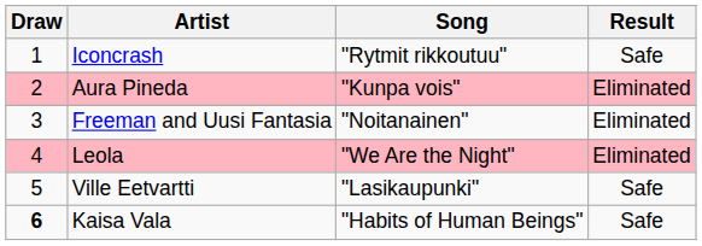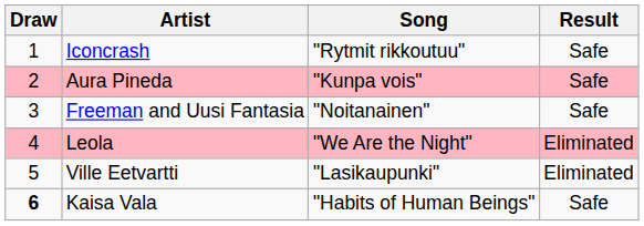 <table class="sortable wikitable" style="margin: 1em auto 1em auto; text-align:center;">
 <tr>
 <th>Draw</th>
 <th>Artist</th>
 <th>Song</th>
 <th>Result</th>
 </tr>
 <tr>
 <td>1</td>
 <td align="left"><a href='#'>Iconcrash</a></td>
 <td align="left">"Rytmit rikkoutuu"</td>
 <td>Safe</td>
 </tr>
 <tr style="background:lightpink;">
 <td>2</td>
 <td align="left">Aura Pineda</td>
 <td align="left">"Kunpa vois"</td>
-<td>Eliminated</td>
+<td>Safe</td>
 </tr>
 <tr>
 <td>3</td>
 <td align="left"><a href='#'>Freeman</a> and Uusi Fantasia</td>
 <td align="left">"Noitanainen"</td>
-<td>Eliminated</td>
+<td>Safe</td>
 </tr>
 <tr style="background:lightpink;">
 <td>4</td>
 <td align="left">Leola</td>
 <td align="left">"We Are the Night"</td>
 <td>Eliminated</td>
 </tr>
 <tr>
 <td>5</td>
 <td align="left">Ville Eetvartti</td>
 <td align="left">"Lasikaupunki"</td>
-<td>Safe</td>
+<td>Eliminated</td>
 </tr>
 <tr>
 <td><strong>6</strong></td>
 <td align="left">Kaisa Vala</td>
 <td align="left">"Habits of Human Beings"</td>
 <td>Safe</td>
 </tr>
 </table>
